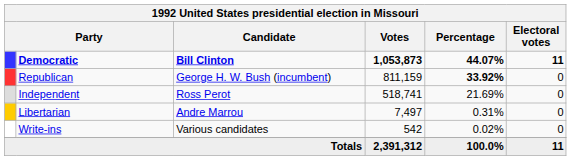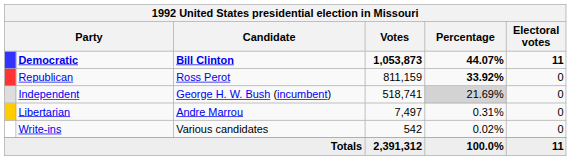 <table class="wikitable" style="font-size: 95%;">
 <tr>
 <th colspan="6">1992 United States presidential election in Missouri</th>
 </tr>
 <tr>
 <th colspan="2" style="width: 15em">Party</th>
 <th style="width: 17em">Candidate</th>
 <th style="width: 5em">Votes</th>
 <th style="width: 7em">Percentage</th>
 <th style="width: 5em">Electoral votes</th>
 </tr>
 <tr>
 <th style="background-color:#3333FF; width: 3px"></th>
 <td style="width: 130px"><strong><a href='#'>Democratic</a></strong></td>
 <td><strong><a href='#'>Bill Clinton</a></strong></td>
 <td align="right"><strong>1,053,873</strong></td>
 <td align="right"><strong>44.07%</strong></td>
 <td align="right"><strong>11</strong></td>
 </tr>
 <tr>
 <th style="background-color:#FF3333; width: 3px"></th>
 <td style="width: 130px"><a href='#'>Republican</a></td>
-<td><a href='#'>George H. W. Bush</a> (<a href='#'>incumbent</a>)</td>
+<td><a href='#'>Ross Perot</a></td>
 <td align="right">811,159</td>
 <td align="right"><strong>33.92%</strong></td>
 <td align="right">0</td>
 </tr>
 <tr>
 <th style="background-color:#DDDDDD; width: 3px"></th>
 <td style="width: 130px"><a href='#'>Independent</a></td>
-<td><a href='#'>Ross Perot</a></td>
+<td><a href='#'>George H. W. Bush</a> (<a href='#'>incumbent</a>)</td>
 <td align="right">518,741</td>
-<td align="right">21.69%</td>
+<td align="right" style="background: lightgrey;">21.69%</td>
 <td align="right">0</td>
 </tr>
 <tr>
 <th style="background-color:#FFCC00; width: 3px"></th>
 <td style="width: 130px"><a href='#'>Libertarian</a></td>
 <td><a href='#'>Andre Marrou</a></td>
 <td align="right">7,497</td>
 <td align="right">0.31%</td>
 <td align="right">0</td>
 </tr>
 <tr>
 <th style="background-color:#FFFFFF; width: 3px"></th>
 <td style="width: 130px"><a href='#'>Write-ins</a></td>
 <td>Various candidates</td>
 <td align="right">542</td>
 <td align="right">0.02%</td>
 <td align="right">0</td>
 </tr>
 <tr>
 </tr>
 <tr bgcolor="#EEEEEE">
 <td colspan="3" align="right"><strong>Totals</strong></td>
 <td align="right"><strong>2,391,312</strong></td>
 <td align="right"><strong>100.0%</strong></td>
 <td align="right"><strong>11</strong></td>
 </tr>
 </table>
